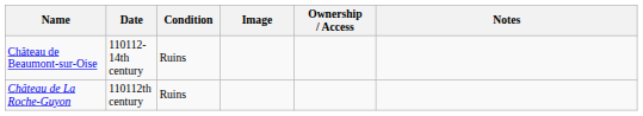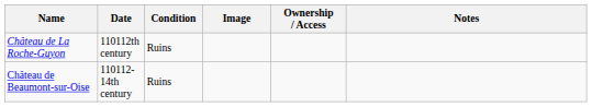 <table class="wikitable sortable" width="100%">
 <tr>
 <th width="16%">Name<br></th>
 <th width="8%">Date<br></th>
 <th width="10%">Condition<br></th>
 <th class="unsortable" width="96px">Image</th>
 <th width="13%">Ownership<br>/ Access</th>
 <th class="unsortable">Notes</th>
 </tr>
 <tr>
+<td><em><a href='#'>Château de La Roche-Guyon</a></em></td>
+<td><span>1101</span>12th century</td>
+<td>Ruins</td>
+<td></td>
+<td></td>
+<td></td>
+</tr>
+<tr>
 <td><a href='#'>Château de Beaumont-sur-Oise</a></td>
 <td><span>1101</span>12-14th century</td>
 <td>Ruins</td>
 <td></td>
 <td></td>
 <td></td>
 </tr>
-<tr>
-<td><em><a href='#'>Château de La Roche-Guyon</a></em></td>
-<td><span>1101</span>12th century</td>
-<td>Ruins</td>
-<td></td>
-<td></td>
-<td></td>
-</tr>
 </table>
